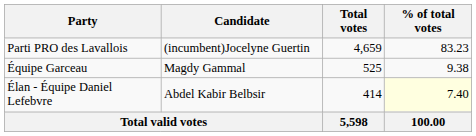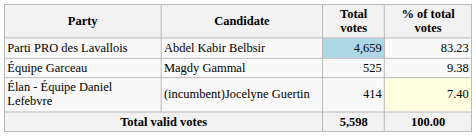 <table style="width:600px;" class="wikitable">
 <tr style="background-color:#E9E9E9">
 <th colspan="2" style="width: 200px">Party</th>
 <th colspan="1" style="width: 200px">Candidate</th>
 <th align="right">Total votes</th>
 <th align="right">% of total votes</th>
 </tr>
 <tr>
 <td colspan="2" align="left">Parti PRO des Lavallois</td>
-<td align="left">(incumbent)Jocelyne Guertin</td>
-<td align="right">4,659</td>
+<td align="left">Abdel Kabir Belbsir</td>
+<td align="right" style="background: lightblue;">4,659</td>
 <td align="right">83.23</td>
 </tr>
 <tr>
 <td colspan="2" align="left">Équipe Garceau</td>
 <td align="left">Magdy Gammal</td>
 <td align="right">525</td>
 <td align="right">9.38</td>
 </tr>
 <tr>
 <td colspan="2" align="left">Élan - Équipe Daniel Lefebvre</td>
-<td align="left">Abdel Kabir Belbsir</td>
+<td align="left">(incumbent)Jocelyne Guertin</td>
 <td align="right">414</td>
 <td align="right" style="background: lightyellow;">7.40</td>
 </tr>
 <tr bgcolor="#EEEEEE">
 <th colspan="3"  align="left">Total valid votes</th>
 <th align="right">5,598</th>
 <th align="right">100.00</th>
 </tr>
 </table>
